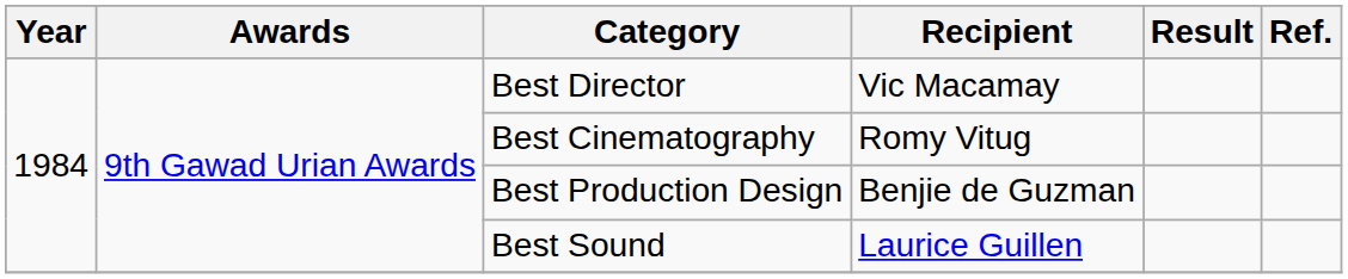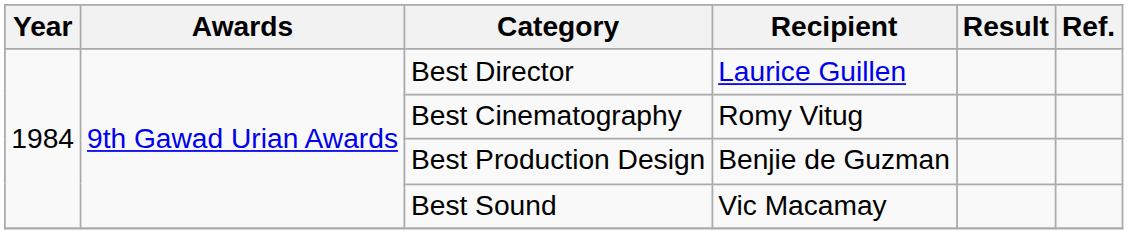 <table class="wikitable">
 <tr>
 <th>Year</th>
 <th>Awards</th>
 <th>Category</th>
 <th>Recipient</th>
 <th>Result</th>
 <th>Ref.</th>
 </tr>
 <tr>
 <td rowspan="4">1984</td>
 <td rowspan="4"><a href='#'>9th Gawad Urian Awards</a></td>
 <td>Best Director</td>
-<td>Vic Macamay</td>
+<td><a href='#'>Laurice Guillen</a></td>
 <td></td>
 <td></td>
 </tr>
 <tr>
 <td>Best Cinematography</td>
 <td>Romy Vitug</td>
 <td></td>
 <td></td>
 </tr>
 <tr>
 <td>Best Production Design</td>
 <td>Benjie de Guzman</td>
 <td></td>
 <td></td>
 </tr>
 <tr>
 <td>Best Sound</td>
-<td><a href='#'>Laurice Guillen</a></td>
+<td>Vic Macamay</td>
 <td></td>
 <td></td>
 </tr>
 <tr>
 </tr>
 </table>
